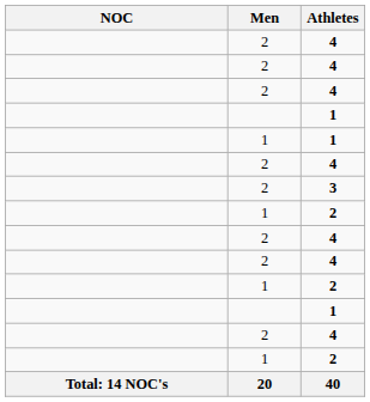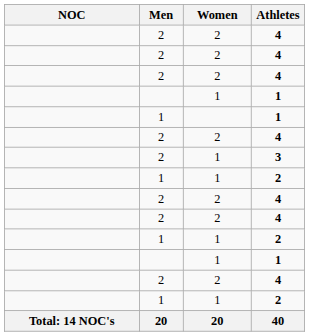 <table class="wikitable" width=350 style="text-align:center; font-size:90%">
 <tr>
 <th>NOC</th>
 <th>Men</th>
+<th>Women</th>
 <th width=55>Athletes</th>
 </tr>
 <tr>
 <td align=left></td>
+<td>2</td>
 <td>2</td>
 <td><strong>4</strong></td>
 </tr>
 <tr>
 <td align=left></td>
 <td>2</td>
+<td>2</td>
 <td><strong>4</strong></td>
 </tr>
 <tr>
 <td align=left></td>
+<td>2</td>
 <td>2</td>
 <td><strong>4</strong></td>
 </tr>
 <tr>
 <td align=left></td>
 <td></td>
+<td>1</td>
 <td><strong>1</strong></td>
 </tr>
 <tr>
 <td align=left></td>
+<td>1</td>
+<td></td>
+<td><strong>1</strong></td>
+</tr>
+<tr>
+<td align=left></td>
+<td>2</td>
+<td>2</td>
+<td><strong>4</strong></td>
+</tr>
+<tr>
+<td align=left></td>
+<td>2</td>
+<td>1</td>
+<td><strong>3</strong></td>
+</tr>
+<tr>
+<td align=left></td>
+<td>1</td>
+<td>1</td>
+<td><strong>2</strong></td>
+</tr>
+<tr>
+<td align=left></td>
+<td>2</td>
+<td>2</td>
+<td><strong>4</strong></td>
+</tr>
+<tr>
+<td align=left></td>
+<td>2</td>
+<td>2</td>
+<td><strong>4</strong></td>
+</tr>
+<tr>
+<td align=left></td>
+<td>1</td>
+<td>1</td>
+<td><strong>2</strong></td>
+</tr>
+<tr>
+<td align=left></td>
+<td></td>
 <td>1</td>
 <td><strong>1</strong></td>
 </tr>
 <tr>
 <td align=left></td>
 <td>2</td>
-<td><strong>4</strong></td>
-</tr>
-<tr>
-<td align=left></td>
-<td>2</td>
-<td><strong>3</strong></td>
-</tr>
-<tr>
-<td align=left></td>
-<td>1</td>
-<td><strong>2</strong></td>
-</tr>
-<tr>
-<td align=left></td>
-<td>2</td>
-<td><strong>4</strong></td>
-</tr>
-<tr>
-<td align=left></td>
 <td>2</td>
 <td><strong>4</strong></td>
 </tr>
 <tr>
 <td align=left></td>
 <td>1</td>
-<td><strong>2</strong></td>
-</tr>
-<tr>
-<td align=left></td>
-<td></td>
-<td><strong>1</strong></td>
-</tr>
-<tr>
-<td align=left></td>
-<td>2</td>
-<td><strong>4</strong></td>
-</tr>
-<tr>
-<td align=left></td>
 <td>1</td>
 <td><strong>2</strong></td>
 </tr>
 <tr>
 <th>Total: 14 NOC's</th>
 <th>20</th>
+<th>20</th>
 <th>40</th>
 </tr>
 </table>
